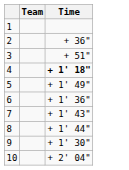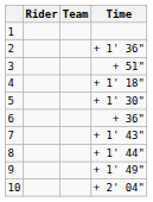 <table class="wikitable">
 <tr>
 <th></th>
+<th>Rider</th>
 <th>Team</th>
 <th>Time</th>
 </tr>
 <tr>
 <td>1</td>
 <td></td>
+<td></td>
 <td align="right"></td>
 </tr>
 <tr>
 <td>2</td>
 <td></td>
-<td align="right">+ 36"</td>
+<td></td>
+<td align="right">+ 1' 36"</td>
 </tr>
 <tr>
 <td>3</td>
+<td></td>
 <td></td>
 <td align="right">+ 51"</td>
 </tr>
 <tr>
 <td>4</td>
 <td></td>
-<td align="right"><strong>+ 1' 18"</strong></td>
+<td></td>
+<td align="right">+ 1' 18"</td>
 </tr>
 <tr>
 <td>5</td>
 <td></td>
-<td align="right">+ 1' 49"</td>
+<td></td>
+<td align="right">+ 1' 30"</td>
 </tr>
 <tr>
 <td>6</td>
 <td></td>
-<td align="right">+ 1' 36"</td>
+<td></td>
+<td align="right">+ 36"</td>
 </tr>
 <tr>
 <td>7</td>
+<td></td>
 <td></td>
 <td align="right">+ 1' 43"</td>
 </tr>
 <tr>
 <td>8</td>
 <td></td>
+<td></td>
 <td align="right">+ 1' 44"</td>
 </tr>
 <tr>
 <td>9</td>
 <td></td>
-<td align="right">+ 1' 30"</td>
+<td></td>
+<td align="right">+ 1' 49"</td>
 </tr>
 <tr>
 <td>10</td>
 <td></td>
+<td></td>
 <td align="right">+ 2' 04"</td>
 </tr>
 </table>
